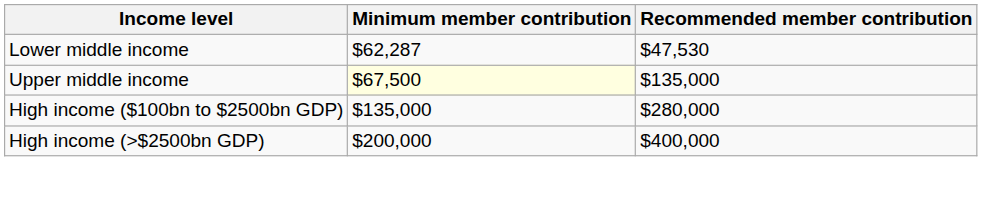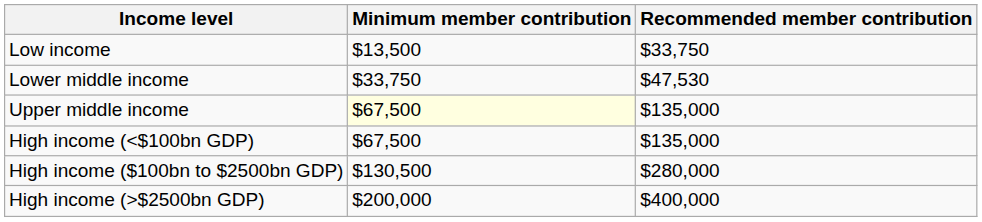 <table class="wikitable">
 <tr>
 <th>Income level</th>
 <th>Minimum member contribution</th>
 <th>Recommended member contribution</th>
 </tr>
 <tr>
+<td>Low income</td>
+<td>$13,500</td>
+<td>$33,750</td>
+</tr>
+<tr>
 <td>Lower middle income</td>
-<td>$62,287</td>
+<td>$33,750</td>
 <td>$47,530</td>
 </tr>
 <tr>
 <td>Upper middle income</td>
 <td style="background: lightyellow;">$67,500</td>
 <td>$135,000</td>
 </tr>
 <tr>
+<td>High income (<$100bn GDP)</td>
+<td>$67,500</td>
+<td>$135,000</td>
+</tr>
+<tr>
 <td>High income ($100bn to $2500bn GDP)</td>
-<td>$135,000</td>
+<td>$130,500</td>
 <td>$280,000</td>
 </tr>
 <tr>
 <td>High income (>$2500bn GDP)</td>
 <td>$200,000</td>
 <td>$400,000</td>
 </tr>
 </table>
